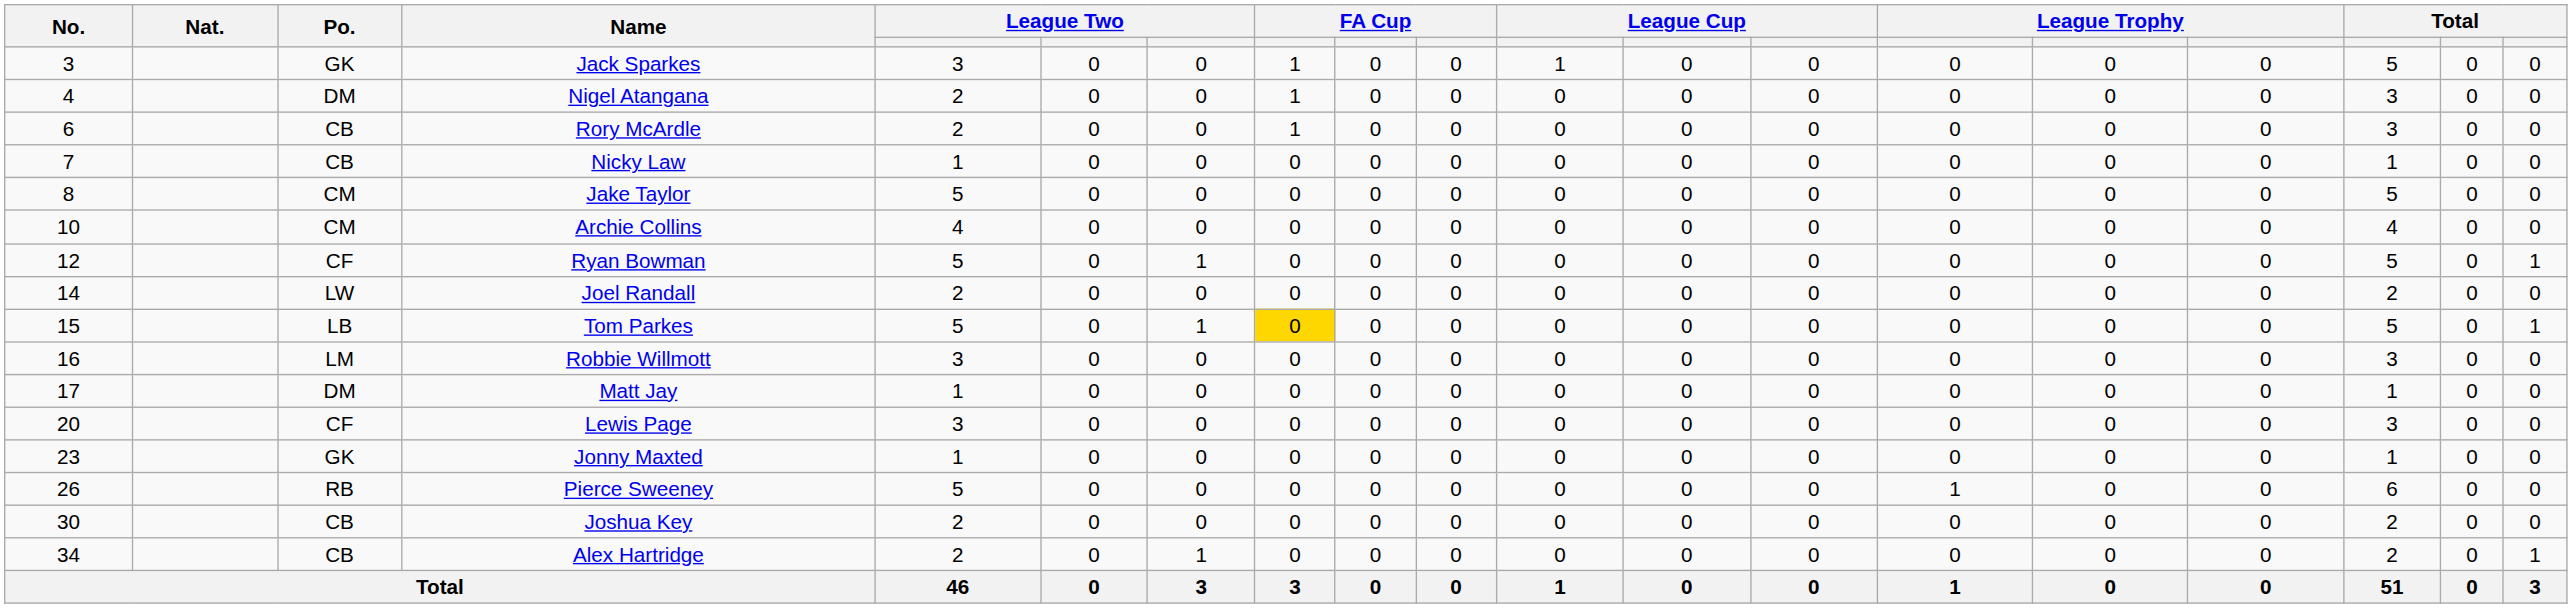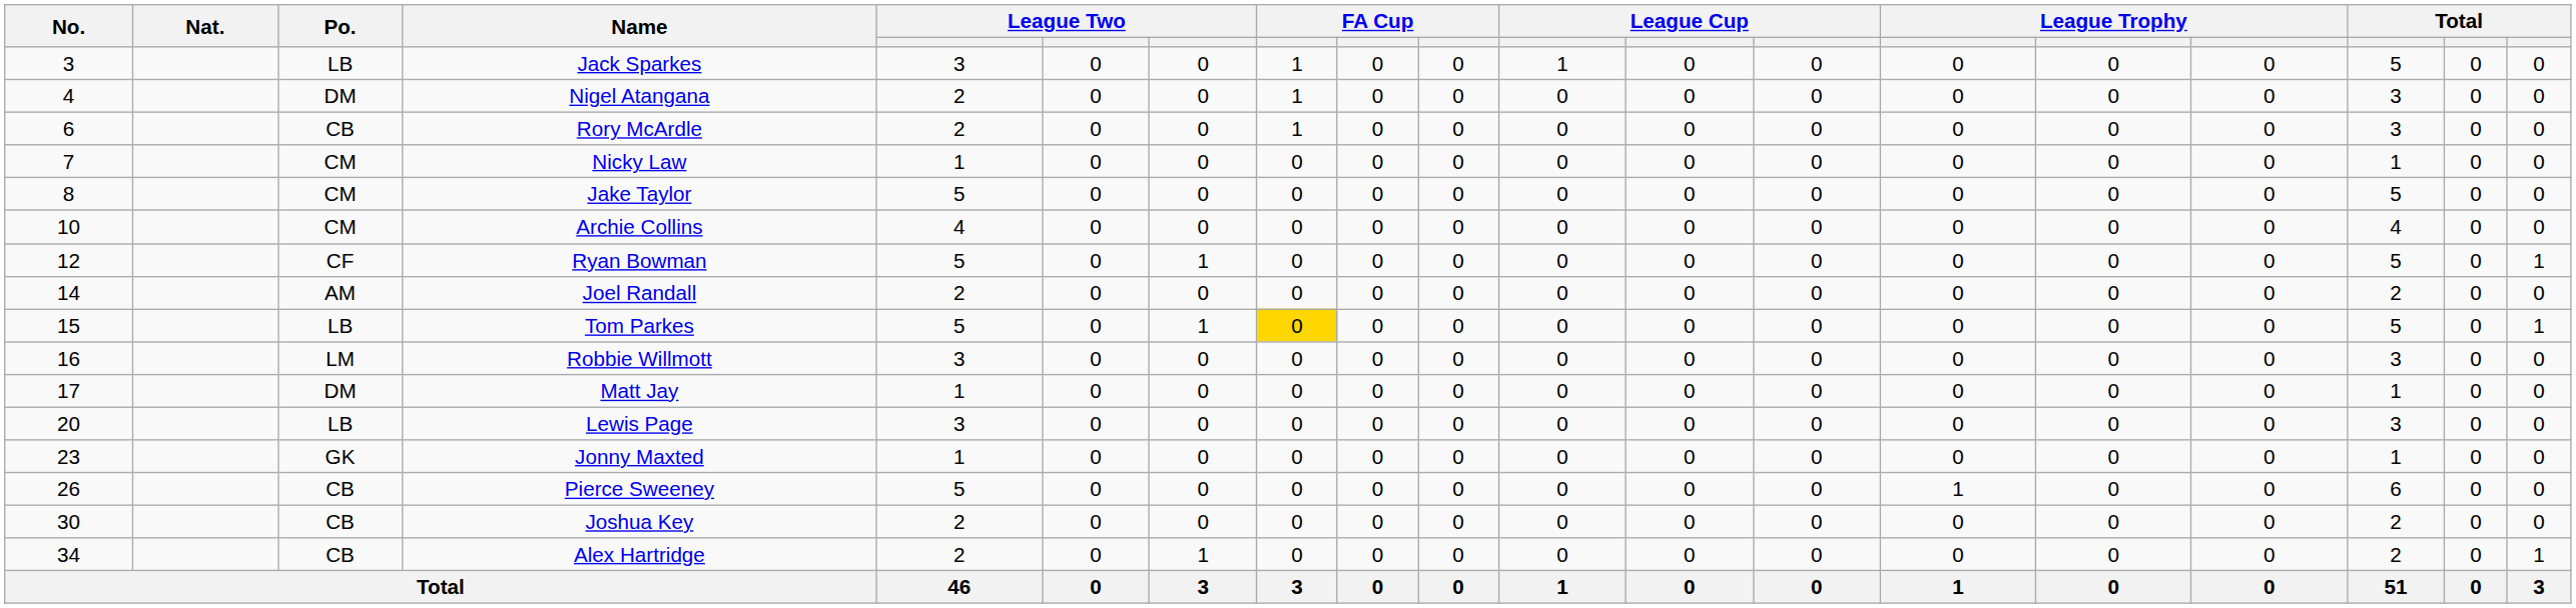 <table class="wikitable" style="text-align:center; font-size:95%; width:95%;">
 <tr>
 <th rowspan=2>No.</th>
 <th rowspan=2>Nat.</th>
 <th rowspan=2>Po.</th>
 <th rowspan=2>Name</th>
 <th colspan=3><a href='#'>League Two</a></th>
 <th colspan=3><a href='#'>FA Cup</a></th>
 <th colspan=3><a href='#'>League Cup</a></th>
 <th colspan=3><a href='#'>League Trophy</a></th>
 <th colspan=3>Total</th>
 </tr>
 <tr>
 <th></th>
 <th></th>
 <th></th>
 <th></th>
 <th></th>
 <th></th>
 <th></th>
 <th></th>
 <th></th>
 <th></th>
 <th></th>
 <th></th>
 <th></th>
 <th></th>
 <th></th>
 </tr>
 <tr>
 <td>3</td>
 <td></td>
-<td>GK</td>
+<td>LB</td>
 <td><a href='#'>Jack Sparkes</a></td>
 <td>3</td>
 <td>0</td>
 <td>0</td>
 <td>1</td>
 <td>0</td>
 <td>0</td>
 <td>1</td>
 <td>0</td>
 <td>0</td>
 <td>0</td>
 <td>0</td>
 <td>0</td>
 <td>5</td>
 <td>0</td>
 <td>0</td>
 </tr>
 <tr>
 <td>4</td>
 <td></td>
 <td>DM</td>
 <td><a href='#'>Nigel Atangana</a></td>
 <td>2</td>
 <td>0</td>
 <td>0</td>
 <td>1</td>
 <td>0</td>
 <td>0</td>
 <td>0</td>
 <td>0</td>
 <td>0</td>
 <td>0</td>
 <td>0</td>
 <td>0</td>
 <td>3</td>
 <td>0</td>
 <td>0</td>
 </tr>
 <tr>
 <td>6</td>
 <td></td>
 <td>CB</td>
 <td><a href='#'>Rory McArdle</a></td>
 <td>2</td>
 <td>0</td>
 <td>0</td>
 <td>1</td>
 <td>0</td>
 <td>0</td>
 <td>0</td>
 <td>0</td>
 <td>0</td>
 <td>0</td>
 <td>0</td>
 <td>0</td>
 <td>3</td>
 <td>0</td>
 <td>0</td>
 </tr>
 <tr>
 <td>7</td>
 <td></td>
-<td>CB</td>
+<td>CM</td>
 <td><a href='#'>Nicky Law</a></td>
 <td>1</td>
 <td>0</td>
 <td>0</td>
 <td>0</td>
 <td>0</td>
 <td>0</td>
 <td>0</td>
 <td>0</td>
 <td>0</td>
 <td>0</td>
 <td>0</td>
 <td>0</td>
 <td>1</td>
 <td>0</td>
 <td>0</td>
 </tr>
 <tr>
 <td>8</td>
 <td></td>
 <td>CM</td>
 <td><a href='#'>Jake Taylor</a></td>
 <td>5</td>
 <td>0</td>
 <td>0</td>
 <td>0</td>
 <td>0</td>
 <td>0</td>
 <td>0</td>
 <td>0</td>
 <td>0</td>
 <td>0</td>
 <td>0</td>
 <td>0</td>
 <td>5</td>
 <td>0</td>
 <td>0</td>
 </tr>
 <tr>
 <td>10</td>
 <td></td>
 <td>CM</td>
 <td><a href='#'>Archie Collins</a></td>
 <td>4</td>
 <td>0</td>
 <td>0</td>
 <td>0</td>
 <td>0</td>
 <td>0</td>
 <td>0</td>
 <td>0</td>
 <td>0</td>
 <td>0</td>
 <td>0</td>
 <td>0</td>
 <td>4</td>
 <td>0</td>
 <td>0</td>
 </tr>
 <tr>
 <td>12</td>
 <td></td>
 <td>CF</td>
 <td><a href='#'>Ryan Bowman</a></td>
 <td>5</td>
 <td>0</td>
 <td>1</td>
 <td>0</td>
 <td>0</td>
 <td>0</td>
 <td>0</td>
 <td>0</td>
 <td>0</td>
 <td>0</td>
 <td>0</td>
 <td>0</td>
 <td>5</td>
 <td>0</td>
 <td>1</td>
 </tr>
 <tr>
 <td>14</td>
 <td></td>
-<td>LW</td>
+<td>AM</td>
 <td><a href='#'>Joel Randall</a></td>
 <td>2</td>
 <td>0</td>
 <td>0</td>
 <td>0</td>
 <td>0</td>
 <td>0</td>
 <td>0</td>
 <td>0</td>
 <td>0</td>
 <td>0</td>
 <td>0</td>
 <td>0</td>
 <td>2</td>
 <td>0</td>
 <td>0</td>
 </tr>
 <tr>
 <td>15</td>
 <td></td>
 <td>LB</td>
 <td><a href='#'>Tom Parkes</a></td>
 <td>5</td>
 <td>0</td>
 <td>1</td>
 <td style="background: gold;">0</td>
 <td>0</td>
 <td>0</td>
 <td>0</td>
 <td>0</td>
 <td>0</td>
 <td>0</td>
 <td>0</td>
 <td>0</td>
 <td>5</td>
 <td>0</td>
 <td>1</td>
 </tr>
 <tr>
 <td>16</td>
 <td></td>
 <td>LM</td>
 <td><a href='#'>Robbie Willmott</a></td>
 <td>3</td>
 <td>0</td>
 <td>0</td>
 <td>0</td>
 <td>0</td>
 <td>0</td>
 <td>0</td>
 <td>0</td>
 <td>0</td>
 <td>0</td>
 <td>0</td>
 <td>0</td>
 <td>3</td>
 <td>0</td>
 <td>0</td>
 </tr>
 <tr>
 <td>17</td>
 <td></td>
 <td>DM</td>
 <td><a href='#'>Matt Jay</a></td>
 <td>1</td>
 <td>0</td>
 <td>0</td>
 <td>0</td>
 <td>0</td>
 <td>0</td>
 <td>0</td>
 <td>0</td>
 <td>0</td>
 <td>0</td>
 <td>0</td>
 <td>0</td>
 <td>1</td>
 <td>0</td>
 <td>0</td>
 </tr>
 <tr>
 <td>20</td>
 <td></td>
-<td>CF</td>
+<td>LB</td>
 <td><a href='#'>Lewis Page</a></td>
 <td>3</td>
 <td>0</td>
 <td>0</td>
 <td>0</td>
 <td>0</td>
 <td>0</td>
 <td>0</td>
 <td>0</td>
 <td>0</td>
 <td>0</td>
 <td>0</td>
 <td>0</td>
 <td>3</td>
 <td>0</td>
 <td>0</td>
 </tr>
 <tr>
 <td>23</td>
 <td></td>
 <td>GK</td>
 <td><a href='#'>Jonny Maxted</a></td>
 <td>1</td>
 <td>0</td>
 <td>0</td>
 <td>0</td>
 <td>0</td>
 <td>0</td>
 <td>0</td>
 <td>0</td>
 <td>0</td>
 <td>0</td>
 <td>0</td>
 <td>0</td>
 <td>1</td>
 <td>0</td>
 <td>0</td>
 </tr>
 <tr>
 <td>26</td>
 <td></td>
-<td>RB</td>
+<td>CB</td>
 <td><a href='#'>Pierce Sweeney</a></td>
 <td>5</td>
 <td>0</td>
 <td>0</td>
 <td>0</td>
 <td>0</td>
 <td>0</td>
 <td>0</td>
 <td>0</td>
 <td>0</td>
 <td>1</td>
 <td>0</td>
 <td>0</td>
 <td>6</td>
 <td>0</td>
 <td>0</td>
 </tr>
 <tr>
 <td>30</td>
 <td></td>
 <td>CB</td>
 <td><a href='#'>Joshua Key</a></td>
 <td>2</td>
 <td>0</td>
 <td>0</td>
 <td>0</td>
 <td>0</td>
 <td>0</td>
 <td>0</td>
 <td>0</td>
 <td>0</td>
 <td>0</td>
 <td>0</td>
 <td>0</td>
 <td>2</td>
 <td>0</td>
 <td>0</td>
 </tr>
 <tr>
 <td>34</td>
 <td></td>
 <td>CB</td>
 <td><a href='#'>Alex Hartridge</a></td>
 <td>2</td>
 <td>0</td>
 <td>1</td>
 <td>0</td>
 <td>0</td>
 <td>0</td>
 <td>0</td>
 <td>0</td>
 <td>0</td>
 <td>0</td>
 <td>0</td>
 <td>0</td>
 <td>2</td>
 <td>0</td>
 <td>1</td>
 </tr>
 <tr>
 <th colspan=4>Total</th>
 <th>46</th>
 <th>0</th>
 <th>3</th>
 <th>3</th>
 <th>0</th>
 <th>0</th>
 <th>1</th>
 <th>0</th>
 <th>0</th>
 <th>1</th>
 <th>0</th>
 <th>0</th>
 <th>51</th>
 <th>0</th>
 <th>3</th>
 </tr>
 </table>
